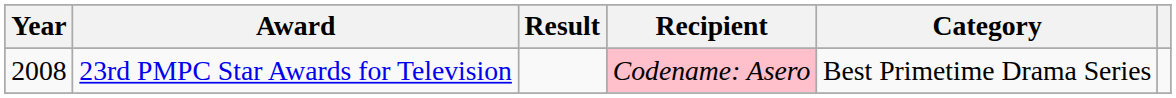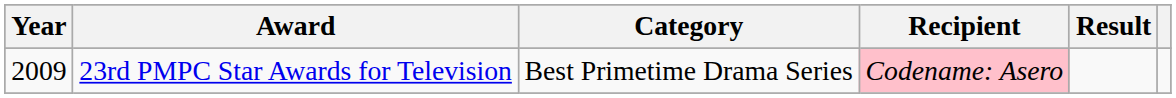 <table class="wikitable">
 <tr>
 <th>Year</th>
 <th>Award</th>
+<th>Category</th>
+<th>Recipient</th>
 <th>Result</th>
-<th>Recipient</th>
-<th>Category</th>
 <th></th>
 </tr>
 <tr>
-<td>2008</td>
+<td>2009</td>
 <td><a href='#'>23rd PMPC Star Awards for Television</a></td>
+<td>Best Primetime Drama Series</td>
+<td style="background: pink;"><em>Codename: Asero</em></td>
 <td></td>
-<td style="background: pink;"><em>Codename: Asero</em></td>
-<td>Best Primetime Drama Series</td>
 <td></td>
 </tr>
 </table>
